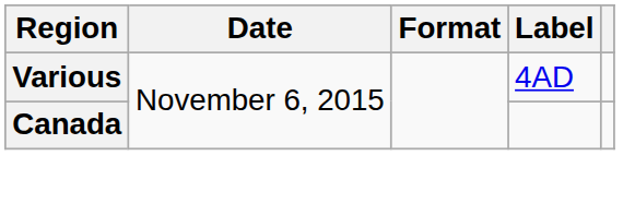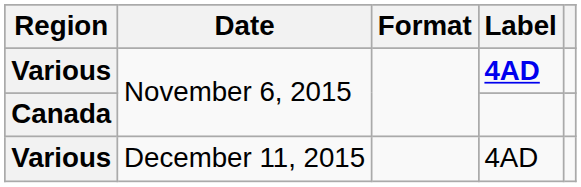 <table class="wikitable plainrowheaders">
 <tr>
 <th scope="col">Region</th>
 <th scope="col">Date</th>
 <th scope="col">Format</th>
 <th scope="col">Label</th>
 <th scope="col"></th>
 </tr>
 <tr>
 <th scope="row">Various</th>
 <td rowspan="2">November 6, 2015</td>
 <td rowspan="2"></td>
-<td><a href='#'>4AD</a></td>
+<td><strong><a href='#'>4AD</a></strong></td>
 <td align="center"></td>
 </tr>
 <tr>
 <th scope="row">Canada</th>
 <td></td>
 <td align="center"></td>
 </tr>
+<tr>
+<th scope="row">Various</th>
+<td>December 11, 2015</td>
+<td></td>
+<td>4AD</td>
+<td align="center"></td>
+</tr>
 </table>
